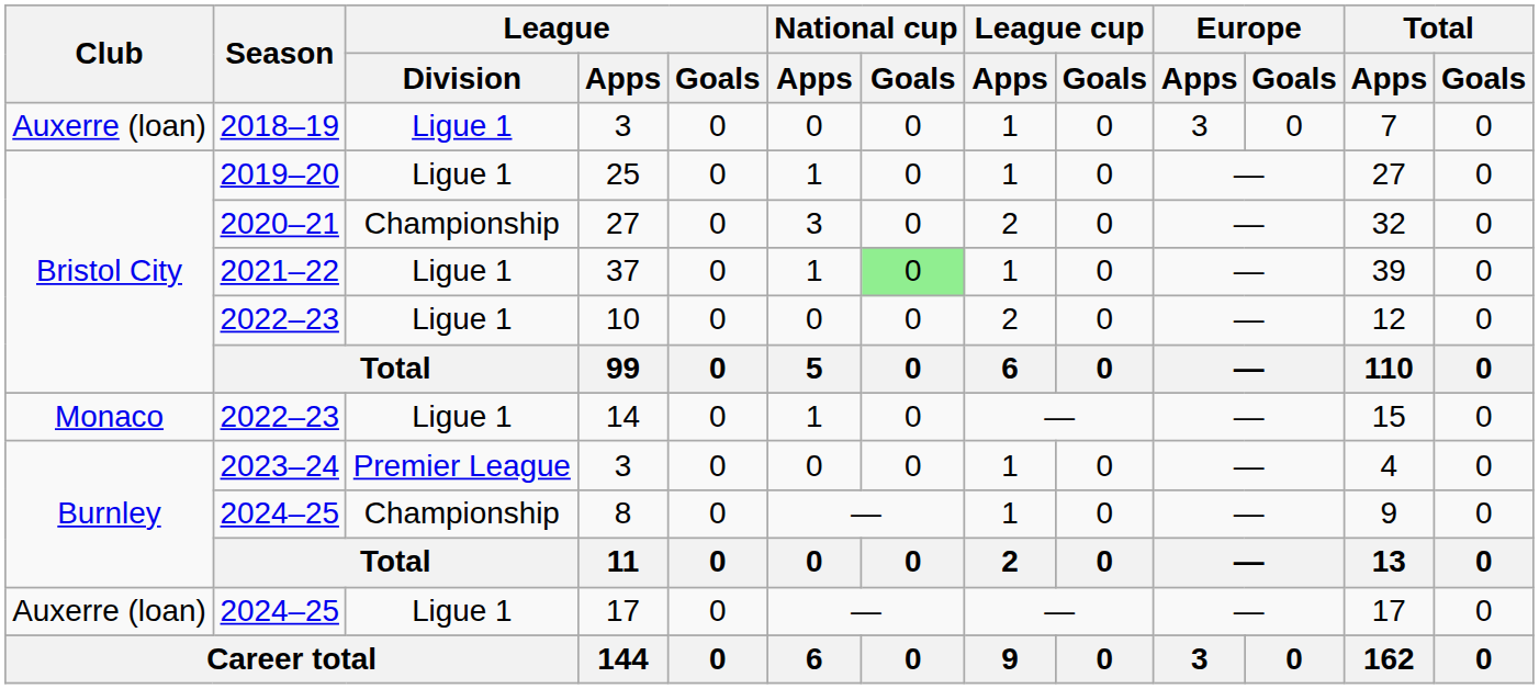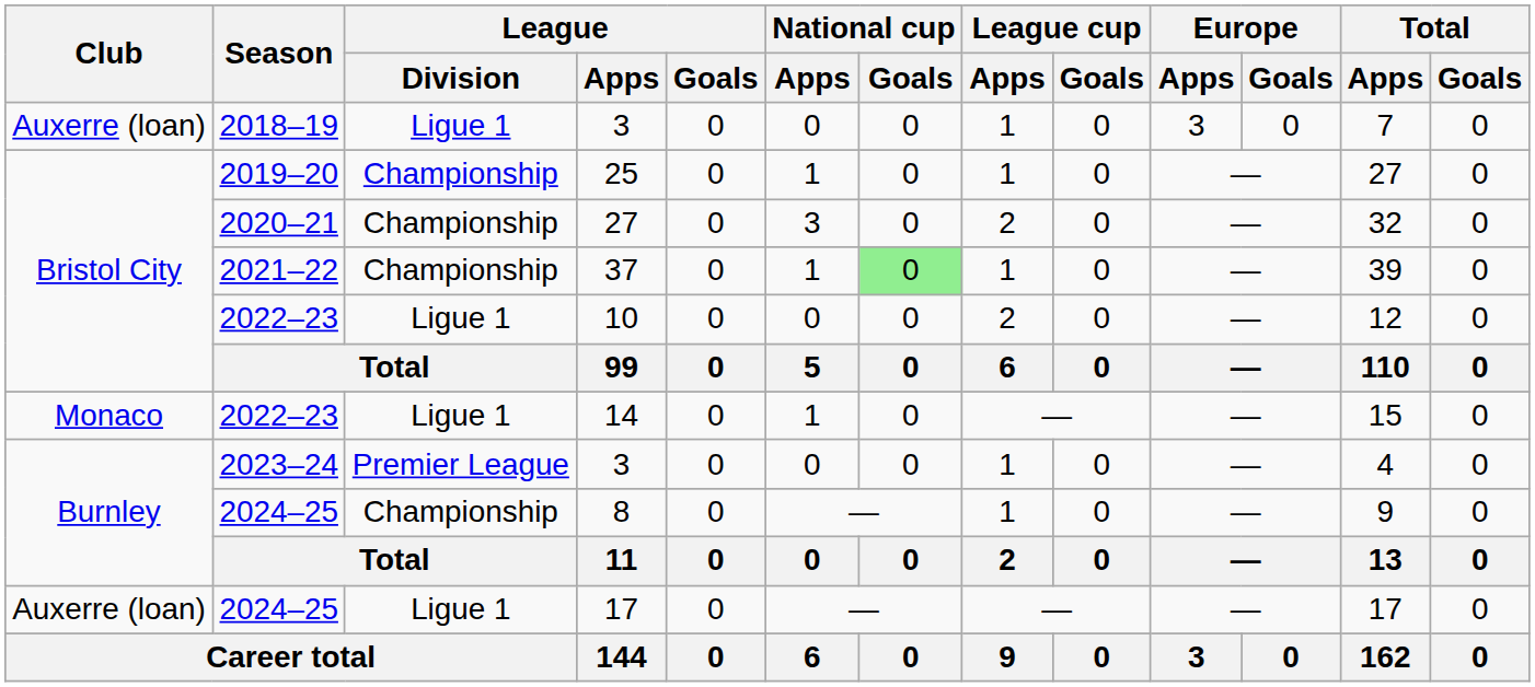 <table class="wikitable" style="text-align:center">
 <tr>
 <th rowspan=2>Club</th>
 <th rowspan=2>Season</th>
 <th colspan=3>League</th>
 <th colspan=2>National cup</th>
 <th colspan=2>League cup</th>
 <th colspan=2>Europe</th>
 <th colspan=2>Total</th>
 </tr>
 <tr>
 <th>Division</th>
 <th>Apps</th>
 <th>Goals</th>
 <th>Apps</th>
 <th>Goals</th>
 <th>Apps</th>
 <th>Goals</th>
 <th>Apps</th>
 <th>Goals</th>
 <th>Apps</th>
 <th>Goals</th>
 </tr>
 <tr>
 <td><a href='#'>Auxerre</a> (loan)</td>
 <td><a href='#'>2018–19</a></td>
 <td><a href='#'>Ligue 1</a></td>
 <td>3</td>
 <td>0</td>
 <td>0</td>
 <td>0</td>
 <td>1</td>
 <td>0</td>
 <td>3</td>
 <td>0</td>
 <td>7</td>
 <td>0</td>
 </tr>
 <tr>
 <td rowspan=5><a href='#'>Bristol City</a></td>
 <td><a href='#'>2019–20</a></td>
-<td>Ligue 1</td>
+<td><a href='#'>Championship</a></td>
 <td>25</td>
 <td>0</td>
 <td>1</td>
 <td>0</td>
 <td>1</td>
 <td>0</td>
 <td colspan=2>—</td>
 <td>27</td>
 <td>0</td>
 </tr>
 <tr>
 <td><a href='#'>2020–21</a></td>
 <td>Championship</td>
 <td>27</td>
 <td>0</td>
 <td>3</td>
 <td>0</td>
 <td>2</td>
 <td>0</td>
 <td colspan=2>—</td>
 <td>32</td>
 <td>0</td>
 </tr>
 <tr>
 <td><a href='#'>2021–22</a></td>
-<td>Ligue 1</td>
+<td>Championship</td>
 <td>37</td>
 <td>0</td>
 <td>1</td>
 <td style="background: lightgreen;">0</td>
 <td>1</td>
 <td>0</td>
 <td colspan=2>—</td>
 <td>39</td>
 <td>0</td>
 </tr>
 <tr>
 <td><a href='#'>2022–23</a></td>
 <td>Ligue 1</td>
 <td>10</td>
 <td>0</td>
 <td>0</td>
 <td>0</td>
 <td>2</td>
 <td>0</td>
 <td colspan=2>—</td>
 <td>12</td>
 <td>0</td>
 </tr>
 <tr>
 <th colspan=2>Total</th>
 <th>99</th>
 <th>0</th>
 <th>5</th>
 <th>0</th>
 <th>6</th>
 <th>0</th>
 <th colspan=2>—</th>
 <th>110</th>
 <th>0</th>
 </tr>
 <tr>
 <td><a href='#'>Monaco</a></td>
 <td><a href='#'>2022–23</a></td>
 <td>Ligue 1</td>
 <td>14</td>
 <td>0</td>
 <td>1</td>
 <td>0</td>
 <td colspan=2>—</td>
 <td colspan=2>—</td>
 <td>15</td>
 <td>0</td>
 </tr>
 <tr>
 <td rowspan=3><a href='#'>Burnley</a></td>
 <td><a href='#'>2023–24</a></td>
 <td><a href='#'>Premier League</a></td>
 <td>3</td>
 <td>0</td>
 <td>0</td>
 <td>0</td>
 <td>1</td>
 <td>0</td>
 <td colspan=2>—</td>
 <td>4</td>
 <td>0</td>
 </tr>
 <tr>
 <td><a href='#'>2024–25</a></td>
 <td>Championship</td>
 <td>8</td>
 <td>0</td>
 <td colspan=2>—</td>
 <td>1</td>
 <td>0</td>
 <td colspan=2>—</td>
 <td>9</td>
 <td>0</td>
 </tr>
 <tr>
 <th colspan=2>Total</th>
 <th>11</th>
 <th>0</th>
 <th>0</th>
 <th>0</th>
 <th>2</th>
 <th>0</th>
 <th colspan=2>—</th>
 <th>13</th>
 <th>0</th>
 </tr>
 <tr>
 <td>Auxerre (loan)</td>
 <td><a href='#'>2024–25</a></td>
 <td>Ligue 1</td>
 <td>17</td>
 <td>0</td>
 <td colspan=2>—</td>
 <td colspan=2>—</td>
 <td colspan=2>—</td>
 <td>17</td>
 <td>0</td>
 </tr>
 <tr>
 <th colspan=3>Career total</th>
 <th>144</th>
 <th>0</th>
 <th>6</th>
 <th>0</th>
 <th>9</th>
 <th>0</th>
 <th>3</th>
 <th>0</th>
 <th>162</th>
 <th>0</th>
 </tr>
 </table>
